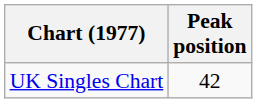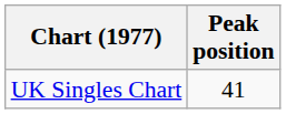 <table class="wikitable">
 <tr>
 <th>Chart (1977)</th>
 <th>Peak<br>position</th>
 </tr>
 <tr>
 <td align="left"><a href='#'>UK Singles Chart</a></td>
-<td style="text-align:center;">42</td>
+<td style="text-align:center;">41</td>
 </tr>
 </table>
